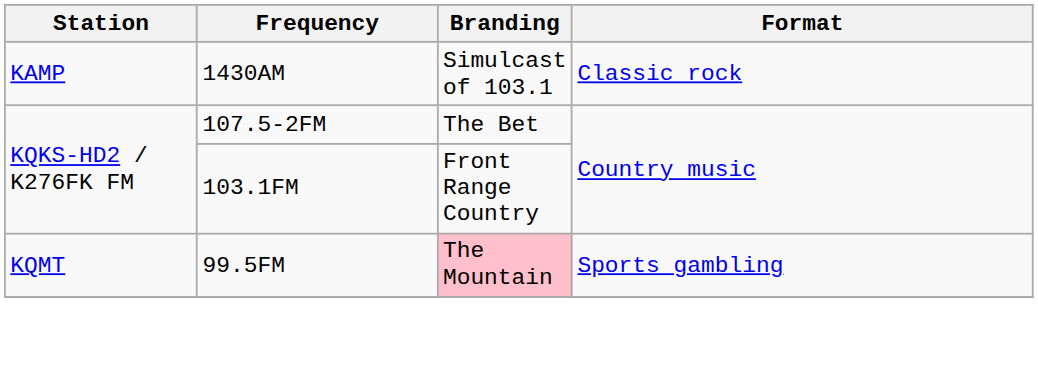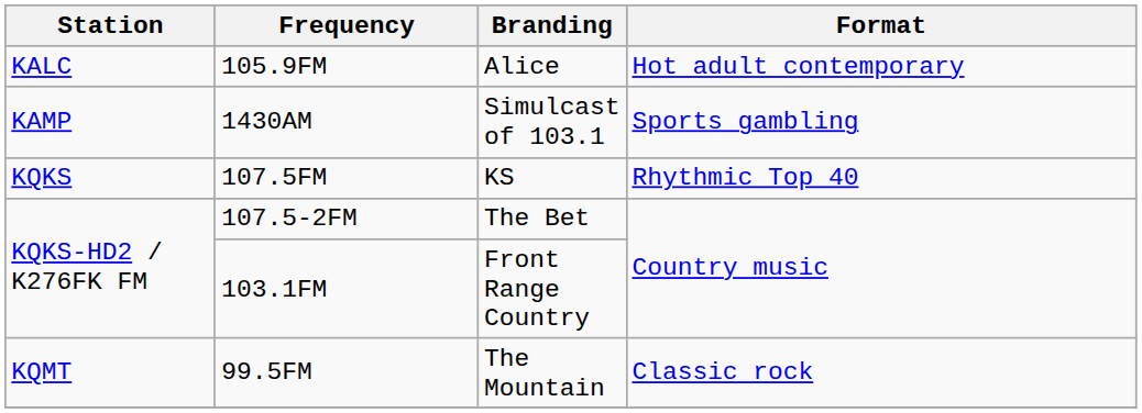 <table class="wikitable sortable" style="width:45em;">
 <tr>
 <th style="width:20%">Station</th>
 <th style="width:25%">Frequency</th>
 <th style="width:5%">Branding</th>
 <th style="width:50%">Format</th>
 </tr>
 <tr>
+<td><a href='#'>KALC</a></td>
+<td>105.9FM</td>
+<td>Alice</td>
+<td><a href='#'>Hot adult contemporary</a></td>
+</tr>
+<tr>
 <td><a href='#'>KAMP</a></td>
 <td>1430AM</td>
 <td>Simulcast of 103.1</td>
-<td><a href='#'>Classic rock</a></td>
+<td><a href='#'>Sports gambling</a></td>
+</tr>
+<tr>
+<td><a href='#'>KQKS</a></td>
+<td>107.5FM</td>
+<td>KS</td>
+<td><a href='#'>Rhythmic Top 40</a></td>
 </tr>
 <tr>
 <td rowspan="2"><a href='#'>KQKS-HD2</a> / K276FK FM</td>
 <td>107.5-2FM</td>
 <td>The Bet</td>
 <td rowspan="2"><a href='#'>Country music</a></td>
 </tr>
 <tr>
 <td>103.1FM</td>
 <td>Front Range Country</td>
 </tr>
 <tr>
 <td><a href='#'>KQMT</a></td>
 <td>99.5FM</td>
-<td style="background: pink;">The Mountain</td>
-<td><a href='#'>Sports gambling</a></td>
+<td>The Mountain</td>
+<td><a href='#'>Classic rock</a></td>
 </tr>
 <tr>
 </tr>
 </table>
